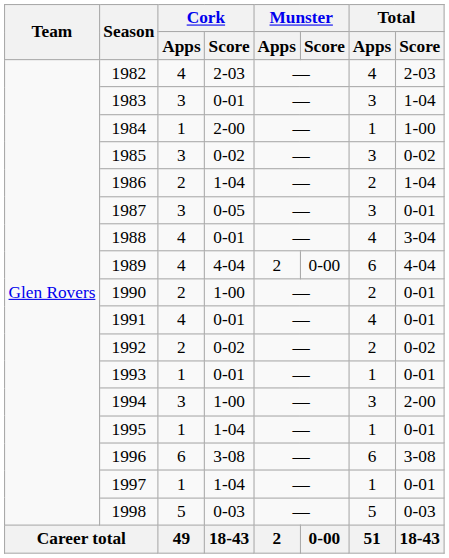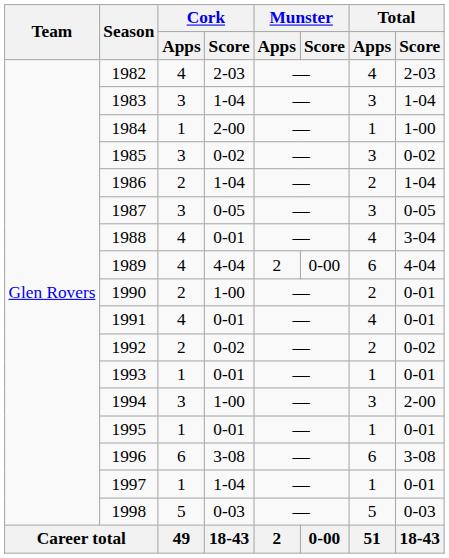 <table class="wikitable" style="text-align:center">
 <tr>
 <th rowspan="2">Team</th>
 <th rowspan="2">Season</th>
 <th colspan="2"><a href='#'>Cork</a></th>
 <th colspan="2"><a href='#'>Munster</a></th>
 <th colspan="2">Total</th>
 </tr>
 <tr>
 <th>Apps</th>
 <th>Score</th>
 <th>Apps</th>
 <th>Score</th>
 <th>Apps</th>
 <th>Score</th>
 </tr>
 <tr>
 <td rowspan="17"><a href='#'>Glen Rovers</a></td>
 <td>1982</td>
 <td>4</td>
 <td>2-03</td>
 <td colspan=2>—</td>
 <td>4</td>
 <td>2-03</td>
 </tr>
 <tr>
 <td>1983</td>
 <td>3</td>
-<td>0-01</td>
+<td>1-04</td>
 <td colspan=2>—</td>
 <td>3</td>
 <td>1-04</td>
 </tr>
 <tr>
 <td>1984</td>
 <td>1</td>
 <td>2-00</td>
 <td colspan=2>—</td>
 <td>1</td>
 <td>1-00</td>
 </tr>
 <tr>
 <td>1985</td>
 <td>3</td>
 <td>0-02</td>
 <td colspan=2>—</td>
 <td>3</td>
 <td>0-02</td>
 </tr>
 <tr>
 <td>1986</td>
 <td>2</td>
 <td>1-04</td>
 <td colspan=2>—</td>
 <td>2</td>
 <td>1-04</td>
 </tr>
 <tr>
 <td>1987</td>
 <td>3</td>
 <td>0-05</td>
 <td colspan=2>—</td>
 <td>3</td>
-<td>0-01</td>
+<td>0-05</td>
 </tr>
 <tr>
 <td>1988</td>
 <td>4</td>
 <td>0-01</td>
 <td colspan=2>—</td>
 <td>4</td>
 <td>3-04</td>
 </tr>
 <tr>
 <td>1989</td>
 <td>4</td>
 <td>4-04</td>
 <td>2</td>
 <td>0-00</td>
 <td>6</td>
 <td>4-04</td>
 </tr>
 <tr>
 <td>1990</td>
 <td>2</td>
 <td>1-00</td>
 <td colspan=2>—</td>
 <td>2</td>
 <td>0-01</td>
 </tr>
 <tr>
 <td>1991</td>
 <td>4</td>
 <td>0-01</td>
 <td colspan=2>—</td>
 <td>4</td>
 <td>0-01</td>
 </tr>
 <tr>
 <td>1992</td>
 <td>2</td>
 <td>0-02</td>
 <td colspan=2>—</td>
 <td>2</td>
 <td>0-02</td>
 </tr>
 <tr>
 <td>1993</td>
 <td>1</td>
 <td>0-01</td>
 <td colspan=2>—</td>
 <td>1</td>
 <td>0-01</td>
 </tr>
 <tr>
 <td>1994</td>
 <td>3</td>
 <td>1-00</td>
 <td colspan=2>—</td>
 <td>3</td>
 <td>2-00</td>
 </tr>
 <tr>
 <td>1995</td>
 <td>1</td>
-<td>1-04</td>
+<td>0-01</td>
 <td colspan=2>—</td>
 <td>1</td>
 <td>0-01</td>
 </tr>
 <tr>
 <td>1996</td>
 <td>6</td>
 <td>3-08</td>
 <td colspan=2>—</td>
 <td>6</td>
 <td>3-08</td>
 </tr>
 <tr>
 <td>1997</td>
 <td>1</td>
 <td>1-04</td>
 <td colspan=2>—</td>
 <td>1</td>
 <td>0-01</td>
 </tr>
 <tr>
 <td>1998</td>
 <td>5</td>
 <td>0-03</td>
 <td colspan=2>—</td>
 <td>5</td>
 <td>0-03</td>
 </tr>
 <tr>
 <th colspan="2">Career total</th>
 <th>49</th>
 <th>18-43</th>
 <th>2</th>
 <th>0-00</th>
 <th>51</th>
 <th>18-43</th>
 </tr>
 </table>
